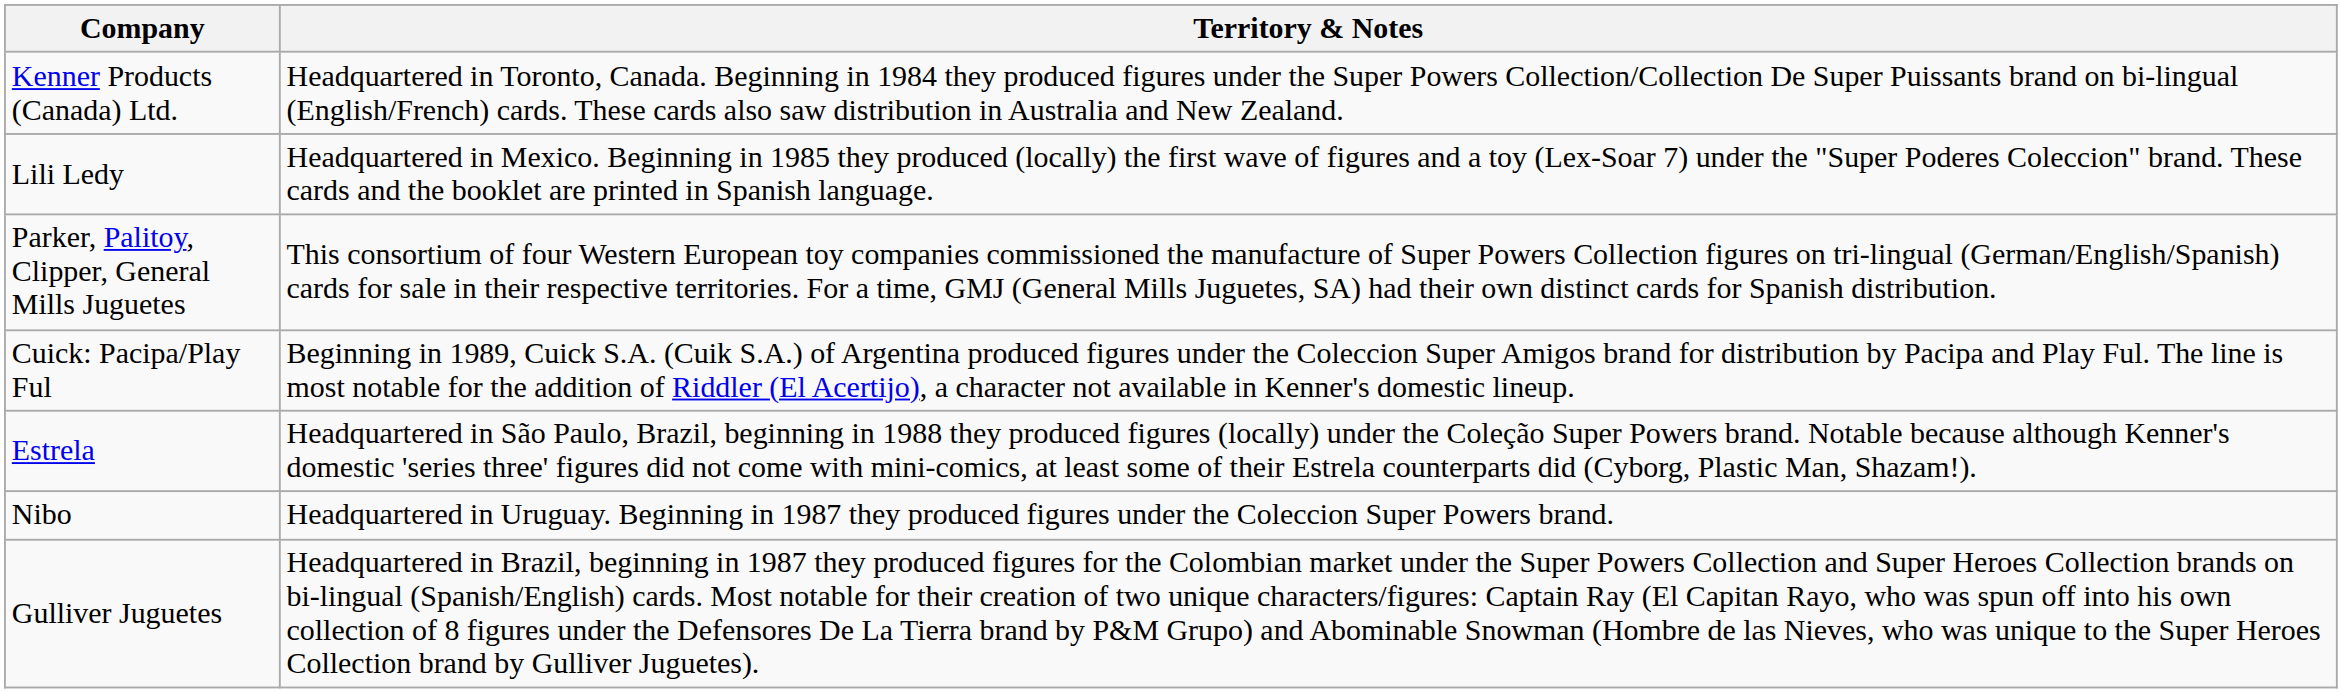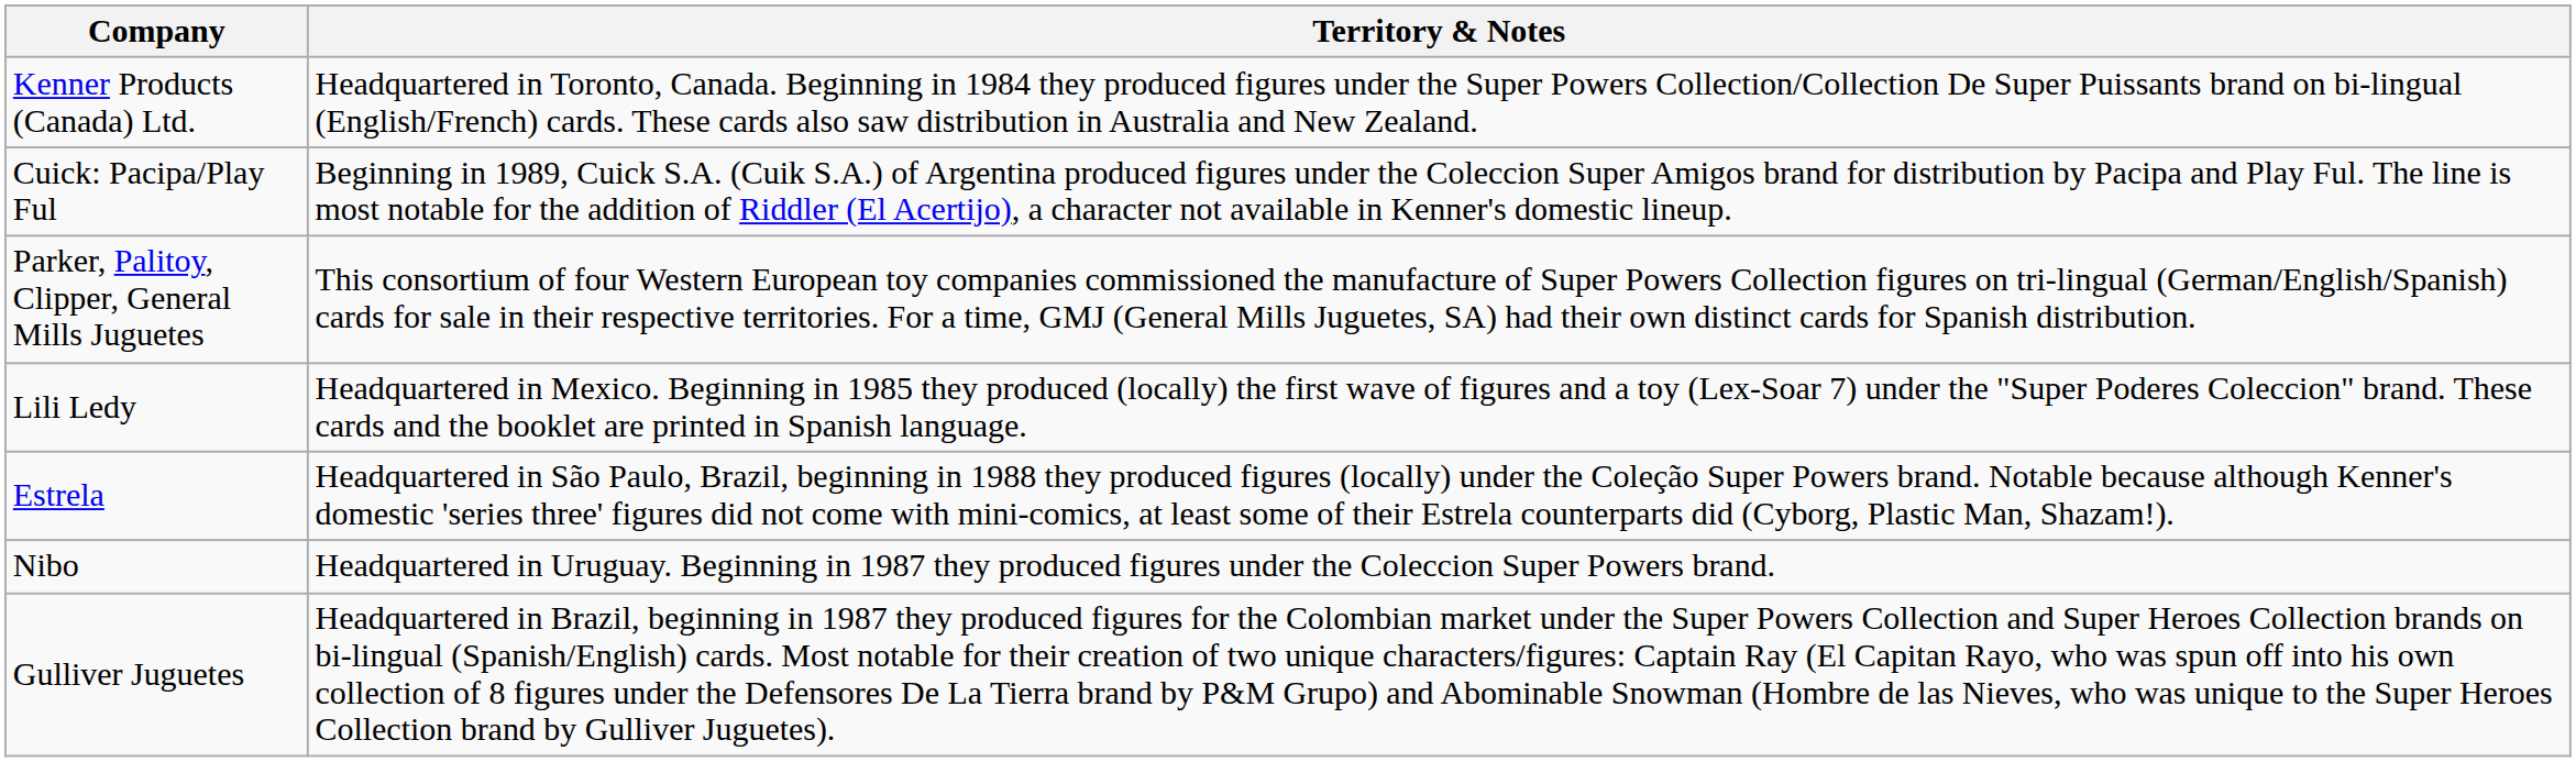 <table class="wikitable">
 <tr>
 <th>Company</th>
 <th>Territory & Notes</th>
 </tr>
 <tr>
 <td><a href='#'>Kenner</a> Products (Canada) Ltd.</td>
 <td>Headquartered in Toronto, Canada. Beginning in 1984 they produced figures under the Super Powers Collection/Collection De Super Puissants brand on bi-lingual (English/French) cards. These cards also saw distribution in Australia and New Zealand.</td>
 </tr>
 <tr>
-<td>Lili Ledy</td>
-<td>Headquartered in Mexico. Beginning in 1985 they produced (locally) the first wave of figures and a toy (Lex-Soar 7) under the "Super Poderes Coleccion" brand. These cards and the booklet are printed in Spanish language.</td>
+<td>Cuick: Pacipa/Play Ful</td>
+<td>Beginning in 1989, Cuick S.A. (Cuik S.A.) of Argentina produced figures under the Coleccion Super Amigos brand for distribution by Pacipa and Play Ful. The line is most notable for the addition of <a href='#'>Riddler (El Acertijo)</a>, a character not available in Kenner's domestic lineup.</td>
 </tr>
 <tr>
 <td>Parker, <a href='#'>Palitoy</a>, Clipper, General Mills Juguetes</td>
 <td>This consortium of four Western European toy companies commissioned the manufacture of Super Powers Collection figures on tri-lingual (German/English/Spanish) cards for sale in their respective territories. For a time, GMJ (General Mills Juguetes, SA) had their own distinct cards for Spanish distribution.</td>
 </tr>
 <tr>
-<td>Cuick: Pacipa/Play Ful</td>
-<td>Beginning in 1989, Cuick S.A. (Cuik S.A.) of Argentina produced figures under the Coleccion Super Amigos brand for distribution by Pacipa and Play Ful. The line is most notable for the addition of <a href='#'>Riddler (El Acertijo)</a>, a character not available in Kenner's domestic lineup.</td>
+<td>Lili Ledy</td>
+<td>Headquartered in Mexico. Beginning in 1985 they produced (locally) the first wave of figures and a toy (Lex-Soar 7) under the "Super Poderes Coleccion" brand. These cards and the booklet are printed in Spanish language.</td>
 </tr>
 <tr>
 <td><a href='#'>Estrela</a></td>
 <td>Headquartered in São Paulo, Brazil, beginning in 1988 they produced figures (locally) under the Coleção Super Powers brand. Notable because although Kenner's domestic 'series three' figures did not come with mini-comics, at least some of their Estrela counterparts did (Cyborg, Plastic Man, Shazam!).</td>
 </tr>
 <tr>
 <td>Nibo</td>
 <td>Headquartered in Uruguay. Beginning in 1987 they produced figures under the Coleccion Super Powers brand.</td>
 </tr>
 <tr>
 <td>Gulliver Juguetes</td>
 <td>Headquartered in Brazil, beginning in 1987 they produced figures for the Colombian market under the Super Powers Collection and Super Heroes Collection brands on bi-lingual (Spanish/English) cards. Most notable for their creation of two unique characters/figures: Captain Ray (El Capitan Rayo, who was spun off into his own collection of 8 figures under the Defensores De La Tierra brand by P&M Grupo) and Abominable Snowman (Hombre de las Nieves, who was unique to the Super Heroes Collection brand by Gulliver Juguetes).</td>
 </tr>
 </table>
